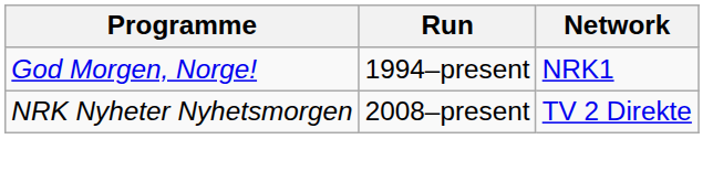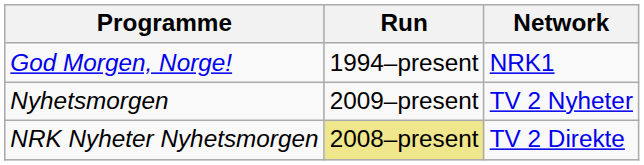 <table class="wikitable">
 <tr>
 <th>Programme</th>
 <th>Run</th>
 <th>Network</th>
 </tr>
 <tr>
 <td><em><a href='#'>God Morgen, Norge!</a></em></td>
 <td>1994–present</td>
 <td><a href='#'>NRK1</a></td>
 </tr>
 <tr>
+<td><em>Nyhetsmorgen</em></td>
+<td>2009–present</td>
+<td><a href='#'>TV 2 Nyheter</a></td>
+</tr>
+<tr>
 <td><em>NRK Nyheter Nyhetsmorgen</em></td>
-<td>2008–present</td>
+<td style="background: khaki;">2008–present</td>
 <td><a href='#'>TV 2 Direkte</a></td>
 </tr>
 </table>
